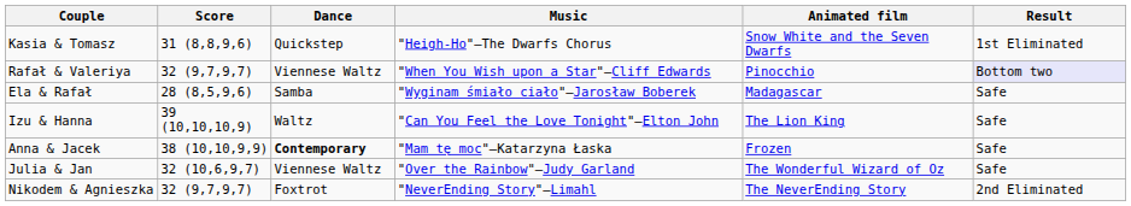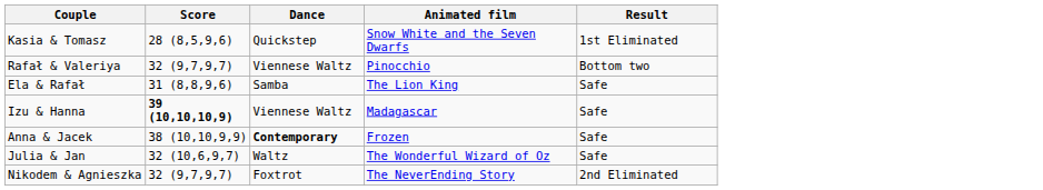 <table class="wikitable">
 <tr>
 <th width="150">Couple</th>
 <th width="110">Score</th>
 <th width="120">Dance</th>
-<th width="350">Music</th>
 <th width="230">Animated film</th>
 <th width="150">Result</th>
 </tr>
 <tr>
 <td>Kasia & Tomasz</td>
-<td>31 (8,8,9,6)</td>
+<td>28 (8,5,9,6)</td>
 <td>Quickstep</td>
-<td>"<a href='#'>Heigh-Ho</a>"—The Dwarfs Chorus</td>
 <td><a href='#'>Snow White and the Seven Dwarfs</a></td>
 <td>1st Eliminated</td>
 </tr>
 <tr>
 <td>Rafał & Valeriya</td>
 <td>32 (9,7,9,7)</td>
 <td>Viennese Waltz</td>
-<td>"<a href='#'>When You Wish upon a Star</a>"—<a href='#'>Cliff Edwards</a></td>
 <td><a href='#'>Pinocchio</a></td>
-<td style="background: lavender;">Bottom two</td>
+<td>Bottom two</td>
 </tr>
 <tr>
 <td>Ela & Rafał</td>
-<td>28 (8,5,9,6)</td>
+<td>31 (8,8,9,6)</td>
 <td>Samba</td>
-<td>"<a href='#'>Wyginam śmiało ciało</a>"—<a href='#'>Jarosław Boberek</a></td>
-<td><a href='#'>Madagascar</a></td>
+<td><a href='#'>The Lion King</a></td>
 <td>Safe</td>
 </tr>
 <tr>
 <td>Izu & Hanna</td>
-<td>39 (10,10,10,9)</td>
-<td>Waltz</td>
-<td>"<a href='#'>Can You Feel the Love Tonight</a>"—<a href='#'>Elton John</a></td>
-<td><a href='#'>The Lion King</a></td>
+<td><strong>39 (10,10,10,9)</strong></td>
+<td>Viennese Waltz</td>
+<td><a href='#'>Madagascar</a></td>
 <td>Safe</td>
 </tr>
 <tr>
 <td>Anna & Jacek</td>
 <td>38 (10,10,9,9)</td>
 <td><strong>Contemporary</strong></td>
-<td>"<a href='#'>Mam tę moc</a>"—Katarzyna Łaska</td>
 <td><a href='#'>Frozen</a></td>
 <td>Safe</td>
 </tr>
 <tr>
 <td>Julia & Jan</td>
 <td>32 (10,6,9,7)</td>
-<td>Viennese Waltz</td>
-<td>"<a href='#'>Over the Rainbow</a>"—<a href='#'>Judy Garland</a></td>
+<td>Waltz</td>
 <td><a href='#'>The Wonderful Wizard of Oz</a></td>
 <td>Safe</td>
 </tr>
 <tr>
 <td>Nikodem & Agnieszka</td>
 <td>32 (9,7,9,7)</td>
 <td>Foxtrot</td>
-<td>"<a href='#'>NeverEnding Story</a>"—<a href='#'>Limahl</a></td>
 <td><a href='#'>The NeverEnding Story</a></td>
 <td>2nd Eliminated</td>
 </tr>
 </table>
